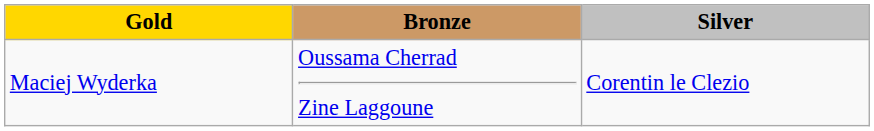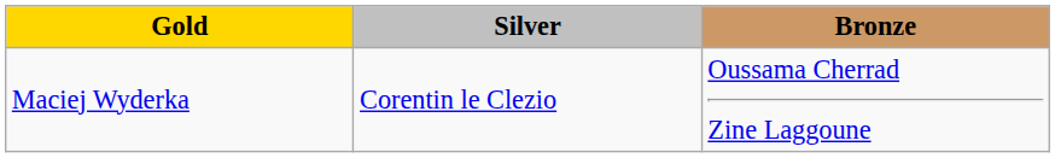 <table class="wikitable" style="text-align:left">
 <tr align="center">
 <td width=200 bgcolor=gold><strong>Gold</strong></td>
+<td width=200 bgcolor=silver><strong>Silver</strong></td>
 <td width=200 bgcolor=CC9966><strong>Bronze</strong></td>
-<td width=200 bgcolor=silver><strong>Silver</strong></td>
 </tr>
 <tr>
 <td><a href='#'>Maciej Wyderka</a><br></td>
+<td><a href='#'>Corentin le Clezio</a><br></td>
 <td><a href='#'>Oussama Cherrad</a><br><hr><a href='#'>Zine Laggoune</a><br></td>
-<td><a href='#'>Corentin le Clezio</a><br></td>
 </tr>
 </table>
